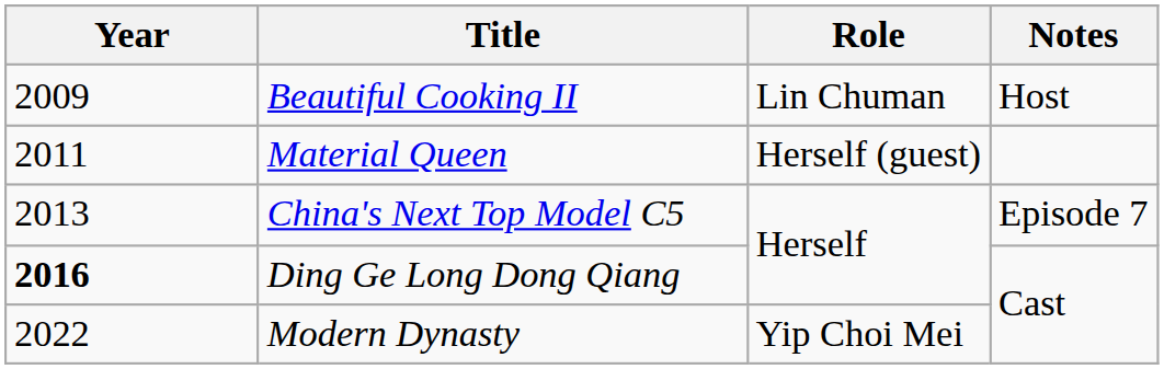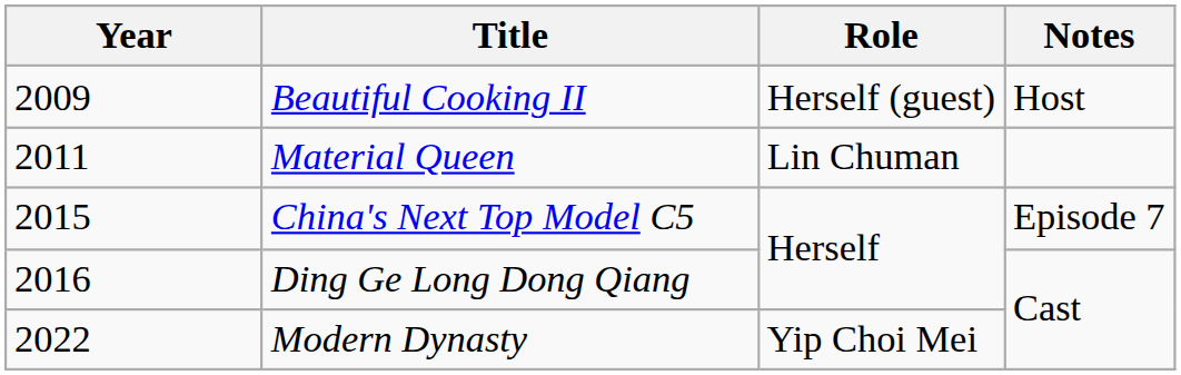 <table class="wikitable">
 <tr>
 <th width=100>Year</th>
 <th width=200>Title</th>
 <th>Role</th>
 <th>Notes</th>
 </tr>
 <tr>
 <td>2009</td>
 <td><em><a href='#'>Beautiful Cooking II</a></em></td>
-<td>Lin Chuman</td>
+<td>Herself (guest)</td>
 <td>Host</td>
 </tr>
 <tr>
 <td>2011</td>
 <td><em><a href='#'>Material Queen</a></em></td>
-<td>Herself (guest)</td>
+<td>Lin Chuman</td>
 <td></td>
 </tr>
 <tr>
-<td>2013</td>
+<td>2015</td>
 <td><em><a href='#'>China's Next Top Model</a> C5</em></td>
 <td rowspan="2">Herself</td>
 <td>Episode 7</td>
 </tr>
 <tr>
-<td><strong>2016</strong></td>
+<td>2016</td>
 <td><em>Ding Ge Long Dong Qiang</em></td>
 <td rowspan="2">Cast</td>
 </tr>
 <tr>
 <td>2022</td>
 <td><em>Modern Dynasty</em></td>
 <td>Yip Choi Mei</td>
 </tr>
 </table>
